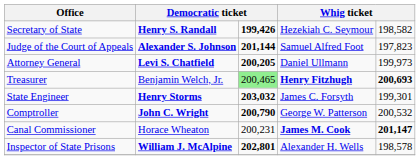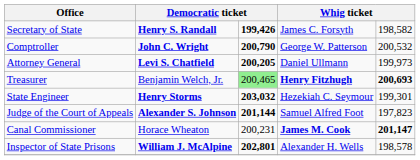 <table class=wikitable>
 <tr bgcolor=lightgrey>
 <th>Office</th>
 <th colspan="2" ><a href='#'>Democratic</a> ticket</th>
 <th colspan="2" ><a href='#'>Whig</a> ticket</th>
 </tr>
 <tr>
 <td><a href='#'>Secretary of State</a></td>
 <td><strong><a href='#'>Henry S. Randall</a></strong></td>
 <td align="right"><strong>199,426</strong></td>
-<td><a href='#'>Hezekiah C. Seymour</a></td>
+<td><a href='#'>James C. Forsyth</a></td>
 <td align="right">198,582</td>
 </tr>
 <tr>
-<td><a href='#'>Judge of the Court of Appeals</a></td>
-<td><strong><a href='#'>Alexander S. Johnson</a></strong></td>
-<td align="right"><strong>201,144</strong></td>
-<td><a href='#'>Samuel Alfred Foot</a></td>
-<td align="right">197,823</td>
+<td><a href='#'>Comptroller</a></td>
+<td><strong><a href='#'>John C. Wright</a></strong></td>
+<td align="right"><strong>200,790</strong></td>
+<td><a href='#'>George W. Patterson</a></td>
+<td align="right">200,532</td>
 </tr>
 <tr>
 <td><a href='#'>Attorney General</a></td>
 <td><strong><a href='#'>Levi S. Chatfield</a></strong></td>
 <td align="right"><strong>200,205</strong></td>
 <td><a href='#'>Daniel Ullmann</a></td>
 <td align="right">199,973</td>
 </tr>
 <tr>
 <td><a href='#'>Treasurer</a></td>
 <td><a href='#'>Benjamin Welch, Jr.</a></td>
 <td align="right" style="background: lightgreen;">200,465</td>
 <td><strong><a href='#'>Henry Fitzhugh</a></strong></td>
 <td align="right"><strong>200,693</strong></td>
 </tr>
 <tr>
 <td><a href='#'>State Engineer</a></td>
 <td><strong><a href='#'>Henry Storms</a></strong></td>
 <td align="right"><strong>203,032</strong></td>
-<td><a href='#'>James C. Forsyth</a></td>
+<td><a href='#'>Hezekiah C. Seymour</a></td>
 <td align="right">199,301</td>
 </tr>
 <tr>
-<td><a href='#'>Comptroller</a></td>
-<td><strong><a href='#'>John C. Wright</a></strong></td>
-<td align="right"><strong>200,790</strong></td>
-<td><a href='#'>George W. Patterson</a></td>
-<td align="right">200,532</td>
+<td><a href='#'>Judge of the Court of Appeals</a></td>
+<td><strong><a href='#'>Alexander S. Johnson</a></strong></td>
+<td align="right"><strong>201,144</strong></td>
+<td><a href='#'>Samuel Alfred Foot</a></td>
+<td align="right">197,823</td>
 </tr>
 <tr>
 <td><a href='#'>Canal Commissioner</a></td>
 <td><a href='#'>Horace Wheaton</a></td>
 <td align="right">200,231</td>
 <td><strong><a href='#'>James M. Cook</a></strong></td>
 <td align="right"><strong>201,147</strong></td>
 </tr>
 <tr>
 <td><a href='#'>Inspector of State Prisons</a></td>
 <td><strong><a href='#'>William J. McAlpine</a></strong></td>
 <td align="right"><strong>202,801</strong></td>
 <td><a href='#'>Alexander H. Wells</a></td>
 <td align="right">198,578</td>
 </tr>
 <tr>
 </tr>
 </table>
